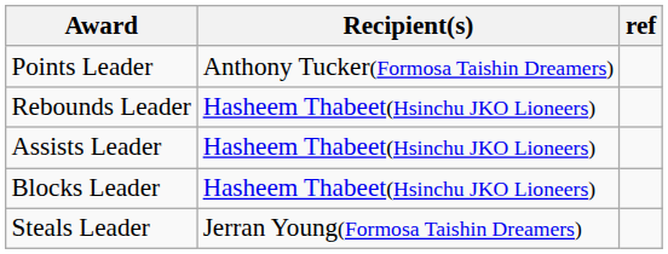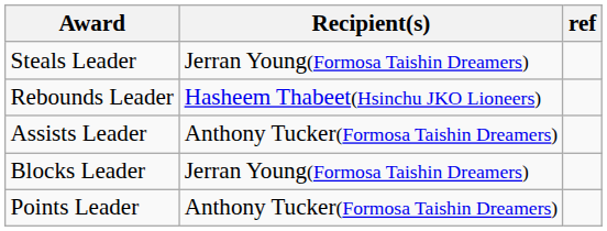 <table class="wikitable">
 <tr>
 <th>Award</th>
 <th>Recipient(s)</th>
 <th>ref</th>
 </tr>
 <tr>
-<td>Points Leader</td>
-<td>Anthony Tucker<small>(<a href='#'>Formosa Taishin Dreamers</a>)</small></td>
+<td>Steals Leader</td>
+<td>Jerran Young<small>(<a href='#'>Formosa Taishin Dreamers</a>)</small></td>
 <td></td>
 </tr>
 <tr>
 <td>Rebounds Leader</td>
 <td><a href='#'>Hasheem Thabeet</a><small>(<a href='#'>Hsinchu JKO Lioneers</a>)</small></td>
 <td></td>
 </tr>
 <tr>
 <td>Assists Leader</td>
-<td><a href='#'>Hasheem Thabeet</a><small>(<a href='#'>Hsinchu JKO Lioneers</a>)</small></td>
+<td>Anthony Tucker<small>(<a href='#'>Formosa Taishin Dreamers</a>)</small></td>
 <td></td>
 </tr>
 <tr>
 <td>Blocks Leader</td>
-<td><a href='#'>Hasheem Thabeet</a><small>(<a href='#'>Hsinchu JKO Lioneers</a>)</small></td>
+<td>Jerran Young<small>(<a href='#'>Formosa Taishin Dreamers</a>)</small></td>
 <td></td>
 </tr>
 <tr>
-<td>Steals Leader</td>
-<td>Jerran Young<small>(<a href='#'>Formosa Taishin Dreamers</a>)</small></td>
+<td>Points Leader</td>
+<td>Anthony Tucker<small>(<a href='#'>Formosa Taishin Dreamers</a>)</small></td>
 <td></td>
 </tr>
 </table>
